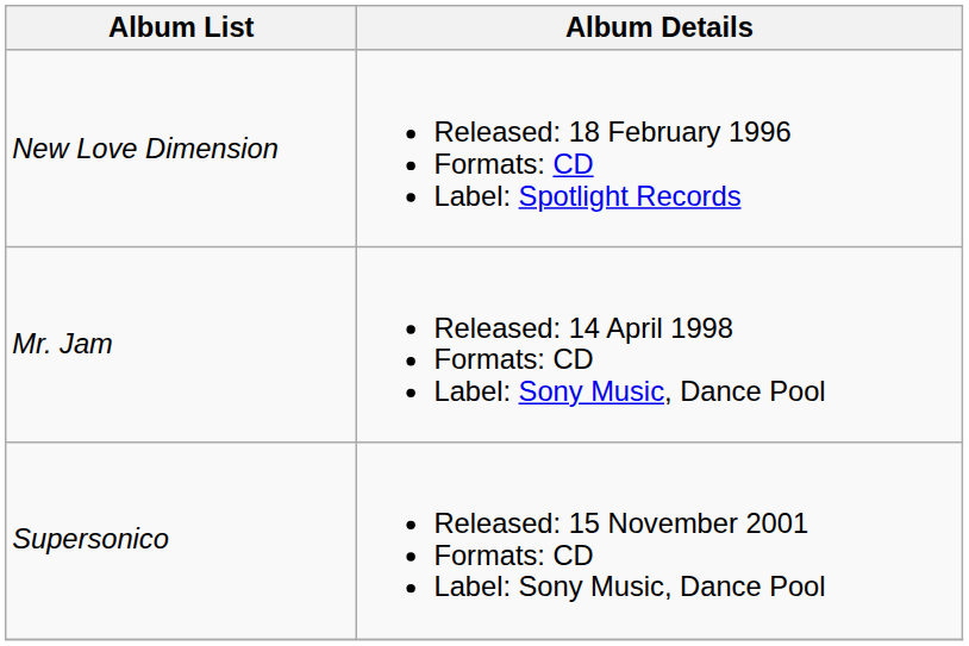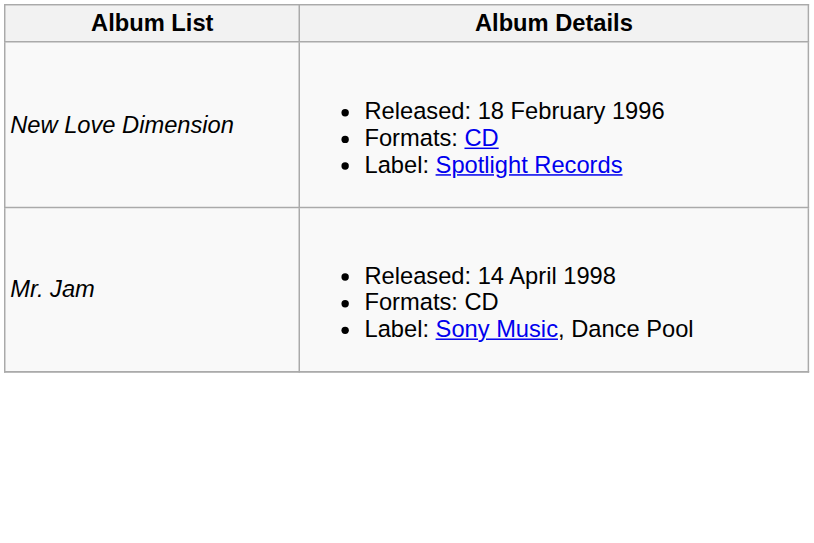 <table class="wikitable">
 <tr>
 <th style="width:12em;">Album List</th>
 <th style="width:21em;">Album Details</th>
 </tr>
 <tr>
 <td><em>New Love Dimension</em></td>
 <td><br><ul><li>Released: 18 February 1996</li><li>Formats: <a href='#'>CD</a></li><li>Label: <a href='#'>Spotlight Records</a></li></ul></td>
 </tr>
 <tr>
 <td><em>Mr. Jam</em></td>
 <td><br><ul><li>Released: 14 April 1998</li><li>Formats: CD</li><li>Label: <a href='#'>Sony Music</a>, Dance Pool</li></ul></td>
 </tr>
 <tr>
-<td><em>Supersonico</em></td>
-<td><br><ul><li>Released: 15 November 2001</li><li>Formats: CD</li><li>Label: Sony Music, Dance Pool</li></ul></td>
-</tr>
-<tr>
 </tr>
 </table>
